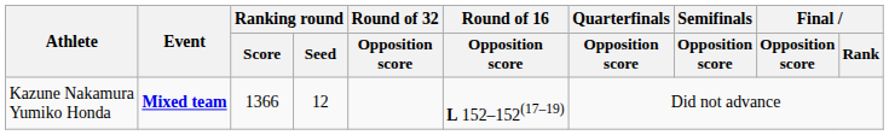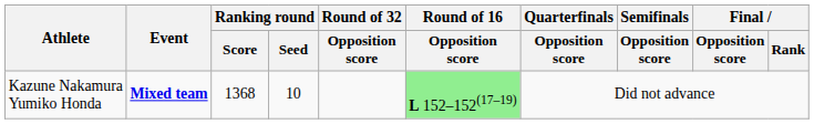 <table class="wikitable" style="font-size:90%; text-align:center;">
 <tr>
 <th rowspan="2">Athlete</th>
 <th rowspan="2">Event</th>
 <th colspan="2">Ranking round</th>
 <th>Round of 32</th>
 <th>Round of 16</th>
 <th>Quarterfinals</th>
 <th>Semifinals</th>
 <th colspan=2>Final / </th>
 </tr>
 <tr style=font-size:95%>
 <th>Score</th>
 <th>Seed</th>
 <th>Opposition<br> score</th>
 <th>Opposition<br> score</th>
 <th>Opposition<br> score</th>
 <th>Opposition<br> score</th>
 <th>Opposition<br> score</th>
 <th>Rank</th>
 </tr>
 <tr>
 <td style="text-align:left">Kazune Nakamura<br>Yumiko Honda</td>
 <td style="text-align:left"><strong><a href='#'>Mixed team</a></strong></td>
-<td>1366</td>
-<td>12</td>
+<td>1368</td>
+<td>10</td>
 <td></td>
-<td><br><strong>L</strong> 152–152<sup>(17–19)</sup></td>
+<td style="background: lightgreen;"><br><strong>L</strong> 152–152<sup>(17–19)</sup></td>
 <td colspan=4>Did not advance</td>
 </tr>
 </table>
